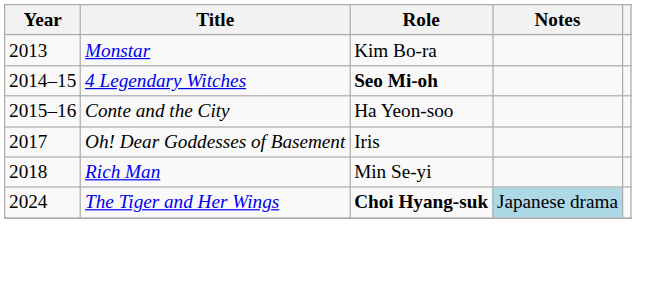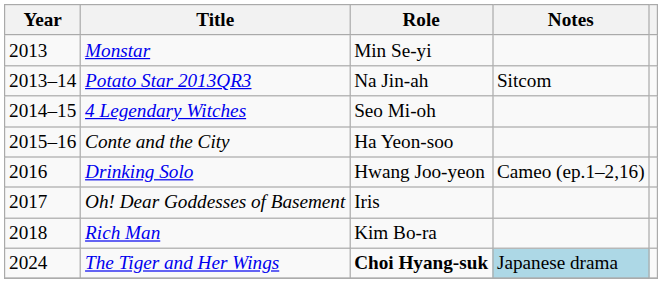 <table class="wikitable sortable">
 <tr>
 <th scope="col">Year</th>
 <th scope="col">Title</th>
 <th scope="col">Role</th>
 <th scope="col">Notes</th>
 <th scope="col" class="unsortable"></th>
 </tr>
 <tr>
 <td>2013</td>
 <td><em><a href='#'>Monstar</a></em></td>
-<td>Kim Bo-ra</td>
+<td>Min Se-yi</td>
 <td></td>
+<td></td>
+</tr>
+<tr>
+<td>2013–14</td>
+<td><em><a href='#'>Potato Star 2013QR3</a></em></td>
+<td>Na Jin-ah</td>
+<td>Sitcom</td>
 <td></td>
 </tr>
 <tr>
 <td>2014–15</td>
 <td><em><a href='#'>4 Legendary Witches</a></em></td>
-<td><strong>Seo Mi-oh</strong></td>
+<td>Seo Mi-oh</td>
 <td></td>
 <td></td>
 </tr>
 <tr>
 <td>2015–16</td>
 <td><em>Conte and the City</em></td>
 <td>Ha Yeon-soo</td>
 <td></td>
+<td></td>
+</tr>
+<tr>
+<td>2016</td>
+<td><em><a href='#'>Drinking Solo</a></em></td>
+<td>Hwang Joo-yeon</td>
+<td>Cameo (ep.1–2,16)</td>
 <td></td>
 </tr>
 <tr>
 <td>2017</td>
 <td><em>Oh! Dear Goddesses of Basement</em></td>
 <td>Iris</td>
 <td></td>
 <td></td>
 </tr>
 <tr>
 <td>2018</td>
 <td><em><a href='#'>Rich Man</a></em></td>
-<td>Min Se-yi</td>
+<td>Kim Bo-ra</td>
 <td></td>
 <td></td>
 </tr>
 <tr>
 <td>2024</td>
 <td><em><a href='#'>The Tiger and Her Wings</a></em></td>
 <td><strong>Choi Hyang-suk</strong></td>
 <td style="background: lightblue;">Japanese drama</td>
 <td></td>
 </tr>
 <tr>
 </tr>
 </table>
